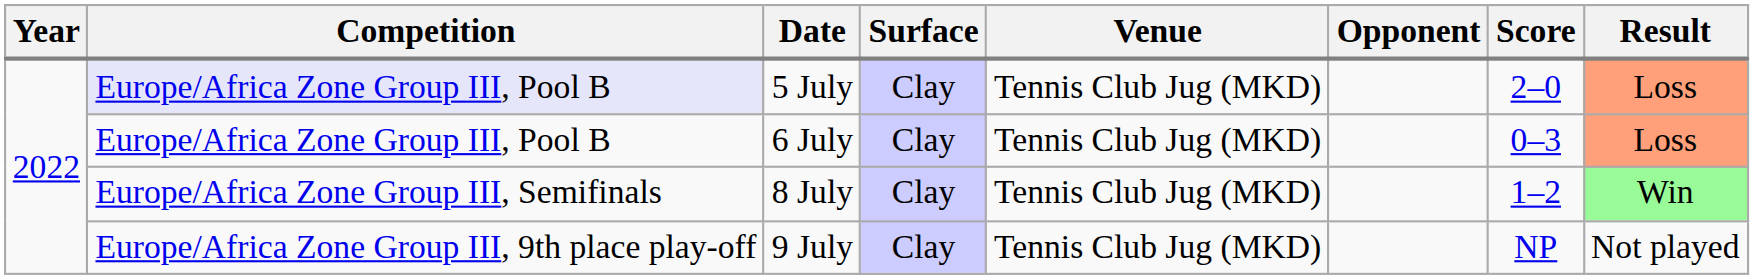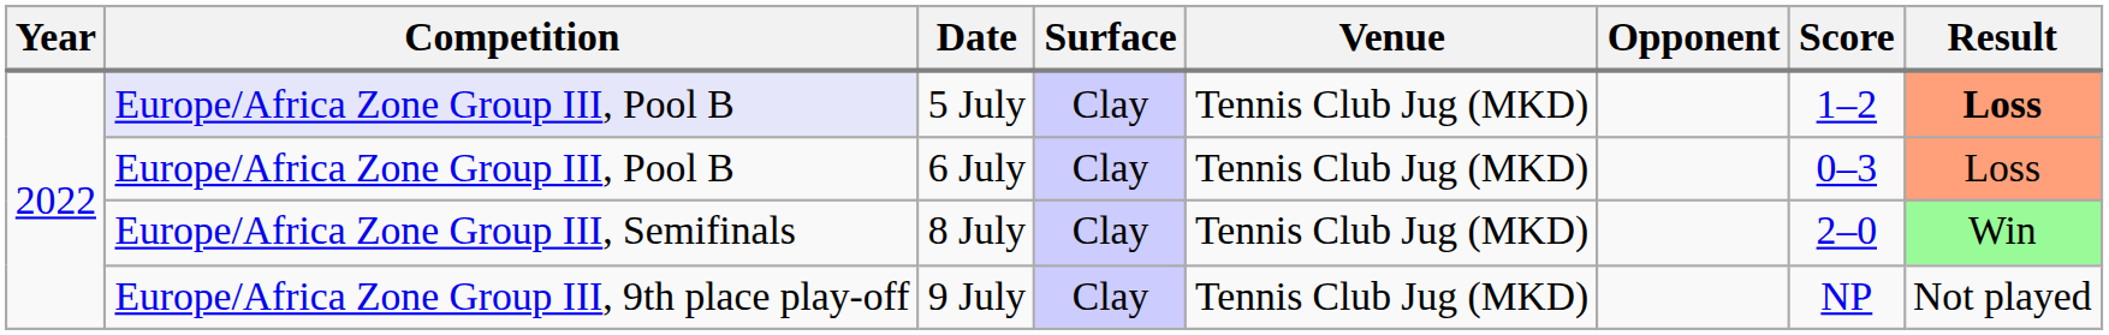 <table class="wikitable sortable">
 <tr>
 <th scope="col">Year</th>
 <th scope="col">Competition</th>
 <th scope="col">Date</th>
 <th scope="col">Surface</th>
 <th scope="col">Venue</th>
 <th scope="col">Opponent</th>
 <th scope="col">Score</th>
 <th scope="col">Result</th>
 </tr>
 <tr style="border-top:2px solid gray;">
 <td align="center" rowspan="4"><a href='#'>2022</a></td>
 <td style="background: lavender;"><a href='#'>Europe/Africa Zone Group III</a>, Pool B</td>
 <td>5 July</td>
 <td align="center" bgcolor=ccccff>Clay</td>
 <td>Tennis Club Jug (MKD)</td>
 <td></td>
-<td align="center"><a href='#'>2–0</a></td>
-<td align="center" bgcolor="#FFA07A">Loss</td>
+<td align="center"><a href='#'>1–2</a></td>
+<td align="center" bgcolor="#FFA07A"><strong>Loss</strong></td>
 </tr>
 <tr>
 <td><a href='#'>Europe/Africa Zone Group III</a>, Pool B</td>
 <td>6 July</td>
 <td align="center" bgcolor=ccccff>Clay</td>
 <td>Tennis Club Jug (MKD)</td>
 <td></td>
 <td align="center"><a href='#'>0–3</a></td>
 <td align="center" bgcolor="#FFA07A">Loss</td>
 </tr>
 <tr>
 <td><a href='#'>Europe/Africa Zone Group III</a>, Semifinals</td>
 <td>8 July</td>
 <td align="center" bgcolor=ccccff>Clay</td>
 <td>Tennis Club Jug (MKD)</td>
 <td></td>
-<td align="center"><a href='#'>1–2</a></td>
+<td align="center"><a href='#'>2–0</a></td>
 <td align="center" bgcolor="#98FB98">Win</td>
 </tr>
 <tr>
 <td><a href='#'>Europe/Africa Zone Group III</a>, 9th place play-off</td>
 <td>9 July</td>
 <td align="center" bgcolor=ccccff>Clay</td>
 <td>Tennis Club Jug (MKD)</td>
 <td></td>
 <td align="center"><a href='#'>NP</a></td>
 <td>Not played</td>
 </tr>
 </table>
